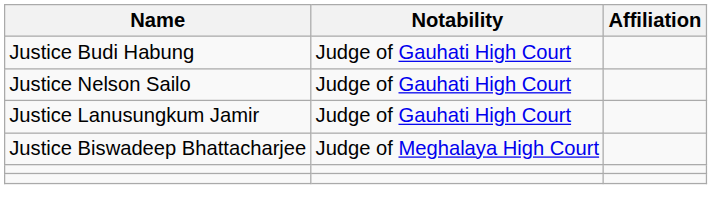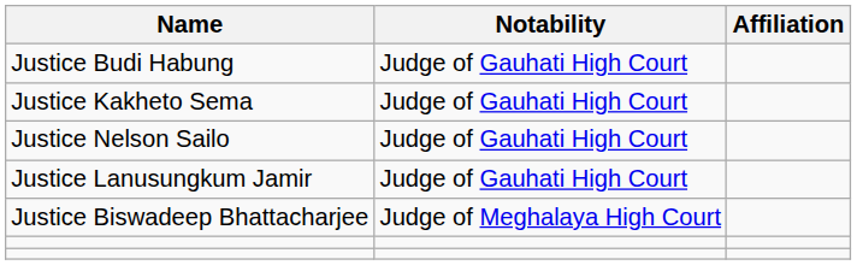 <table class="wikitable">
 <tr>
 <th>Name</th>
 <th>Notability</th>
 <th>Affiliation</th>
 </tr>
 <tr>
 <td>Justice Budi Habung</td>
+<td>Judge of <a href='#'>Gauhati High Court</a></td>
+<td></td>
+</tr>
+<tr>
+<td>Justice Kakheto Sema</td>
 <td>Judge of <a href='#'>Gauhati High Court</a></td>
 <td></td>
 </tr>
 <tr>
 <td>Justice Nelson Sailo</td>
 <td>Judge of <a href='#'>Gauhati High Court</a></td>
 <td></td>
 </tr>
 <tr>
 <td>Justice Lanusungkum Jamir</td>
 <td>Judge of <a href='#'>Gauhati High Court</a></td>
 <td></td>
 </tr>
 <tr>
 <td>Justice Biswadeep Bhattacharjee</td>
 <td>Judge of <a href='#'>Meghalaya High Court</a></td>
 <td></td>
 </tr>
 <tr>
 <td></td>
 <td></td>
 <td></td>
 </tr>
 <tr>
 <td></td>
 <td></td>
 <td></td>
 </tr>
 </table>
